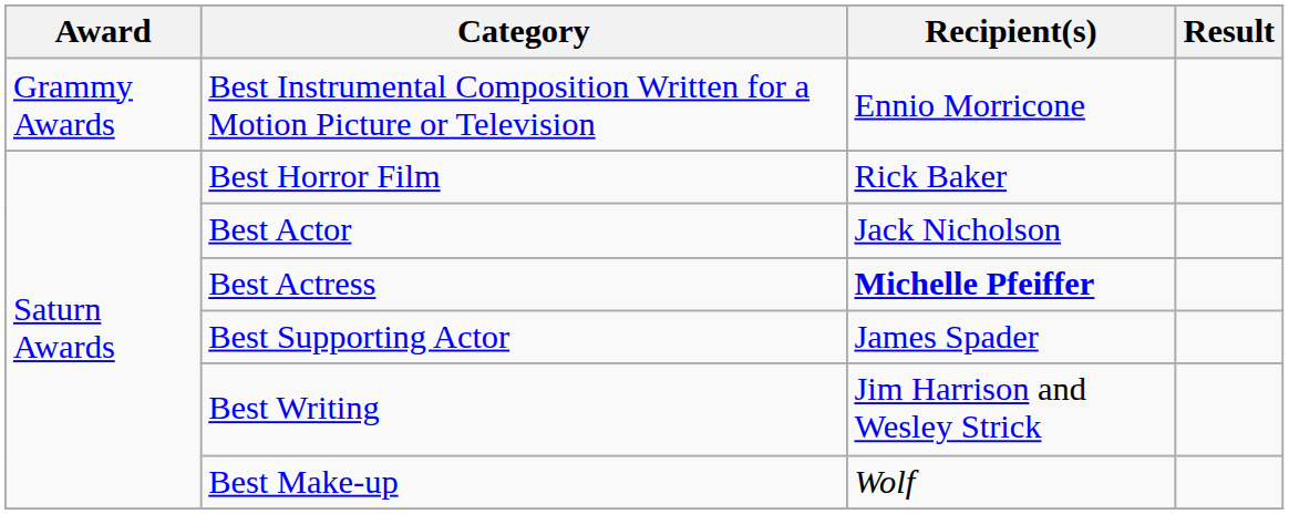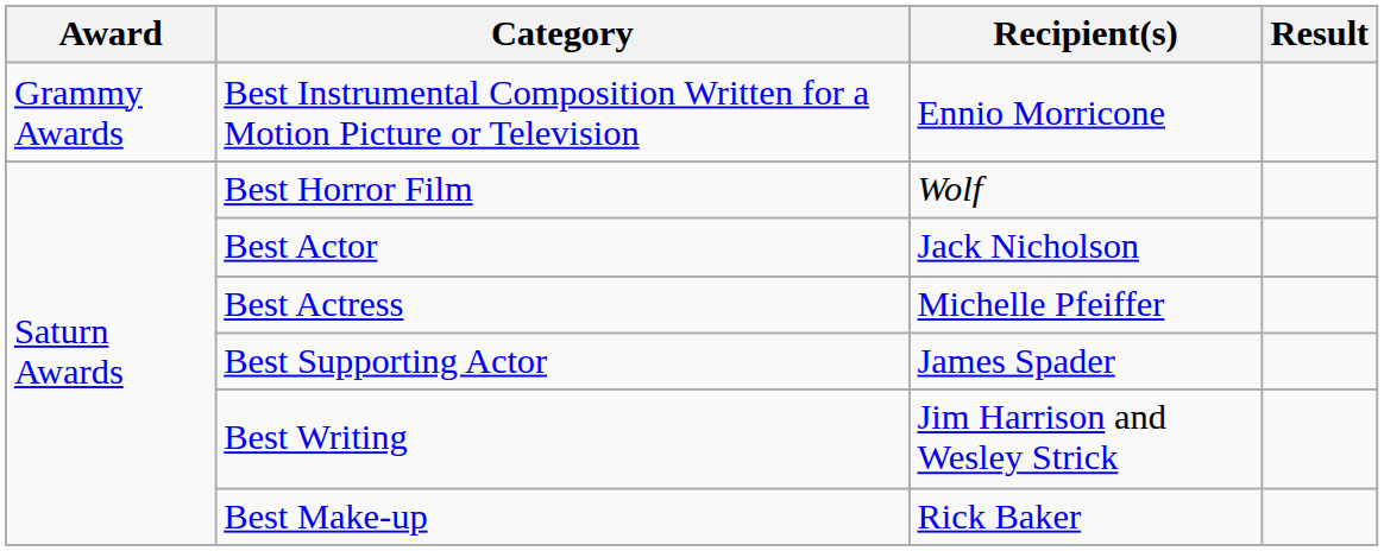 <table class="wikitable">
 <tr>
 <th>Award</th>
 <th>Category</th>
 <th>Recipient(s)</th>
 <th>Result</th>
 </tr>
 <tr>
 <td><a href='#'>Grammy Awards</a></td>
 <td><a href='#'>Best Instrumental Composition Written for a Motion Picture or Television</a></td>
 <td><a href='#'>Ennio Morricone</a></td>
 <td></td>
 </tr>
 <tr>
 <td rowspan="6"><a href='#'>Saturn Awards</a></td>
 <td><a href='#'>Best Horror Film</a></td>
-<td><a href='#'>Rick Baker</a></td>
+<td><em>Wolf</em></td>
 <td></td>
 </tr>
 <tr>
 <td><a href='#'>Best Actor</a></td>
 <td><a href='#'>Jack Nicholson</a></td>
 <td></td>
 </tr>
 <tr>
 <td><a href='#'>Best Actress</a></td>
-<td><strong><a href='#'>Michelle Pfeiffer</a></strong></td>
+<td><a href='#'>Michelle Pfeiffer</a></td>
 <td></td>
 </tr>
 <tr>
 <td><a href='#'>Best Supporting Actor</a></td>
 <td><a href='#'>James Spader</a></td>
 <td></td>
 </tr>
 <tr>
 <td><a href='#'>Best Writing</a></td>
 <td><a href='#'>Jim Harrison</a> and <a href='#'>Wesley Strick</a></td>
 <td></td>
 </tr>
 <tr>
 <td><a href='#'>Best Make-up</a></td>
-<td><em>Wolf</em></td>
+<td><a href='#'>Rick Baker</a></td>
 <td></td>
 </tr>
 </table>
